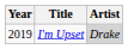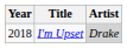 <table class="wikitable">
 <tr>
 <th>Year</th>
 <th>Title</th>
 <th>Artist</th>
 </tr>
 <tr>
-<td>2019</td>
+<td>2018</td>
 <td><em><a href='#'>I'm Upset</a></em></td>
 <td style="background: lightgrey;"><em>Drake</em></td>
 </tr>
 </table>
